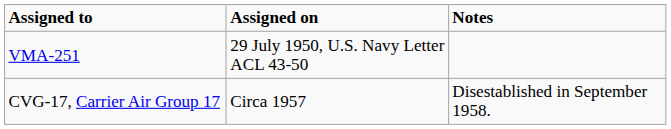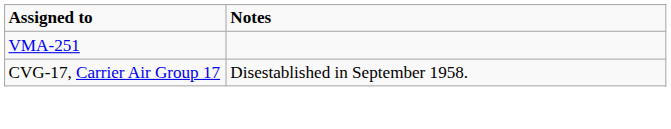 <table class="wikitable" style="width: 70%;">
 <tr>
 <td style="width: 200px;"><strong>Assigned to</strong></td>
-<td style="width: 200px;"><strong>Assigned on</strong></td>
 <td><strong>Notes</strong></td>
 </tr>
 <tr>
 <td><a href='#'>VMA-251</a></td>
-<td>29 July 1950, U.S. Navy Letter ACL 43-50</td>
 <td></td>
 </tr>
 <tr>
 <td>CVG-17, <a href='#'>Carrier Air Group 17</a></td>
-<td>Circa 1957</td>
 <td>Disestablished in September 1958.</td>
 </tr>
 </table>
